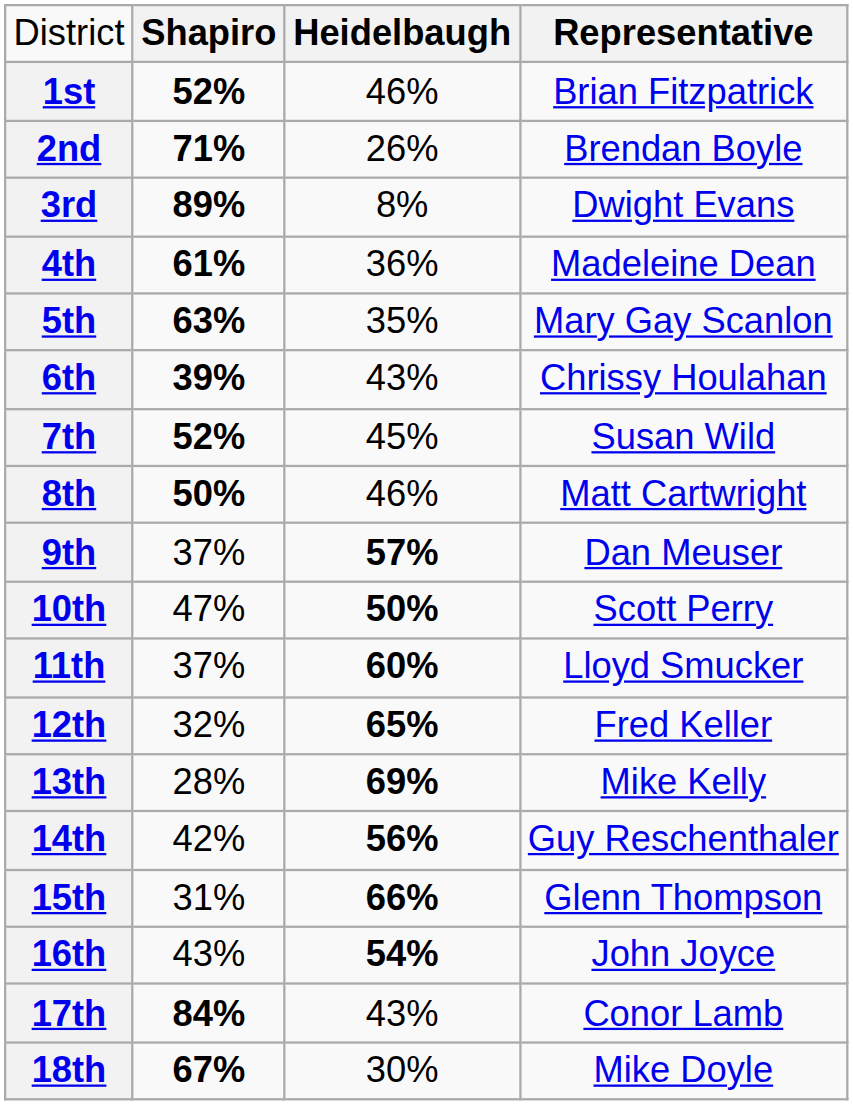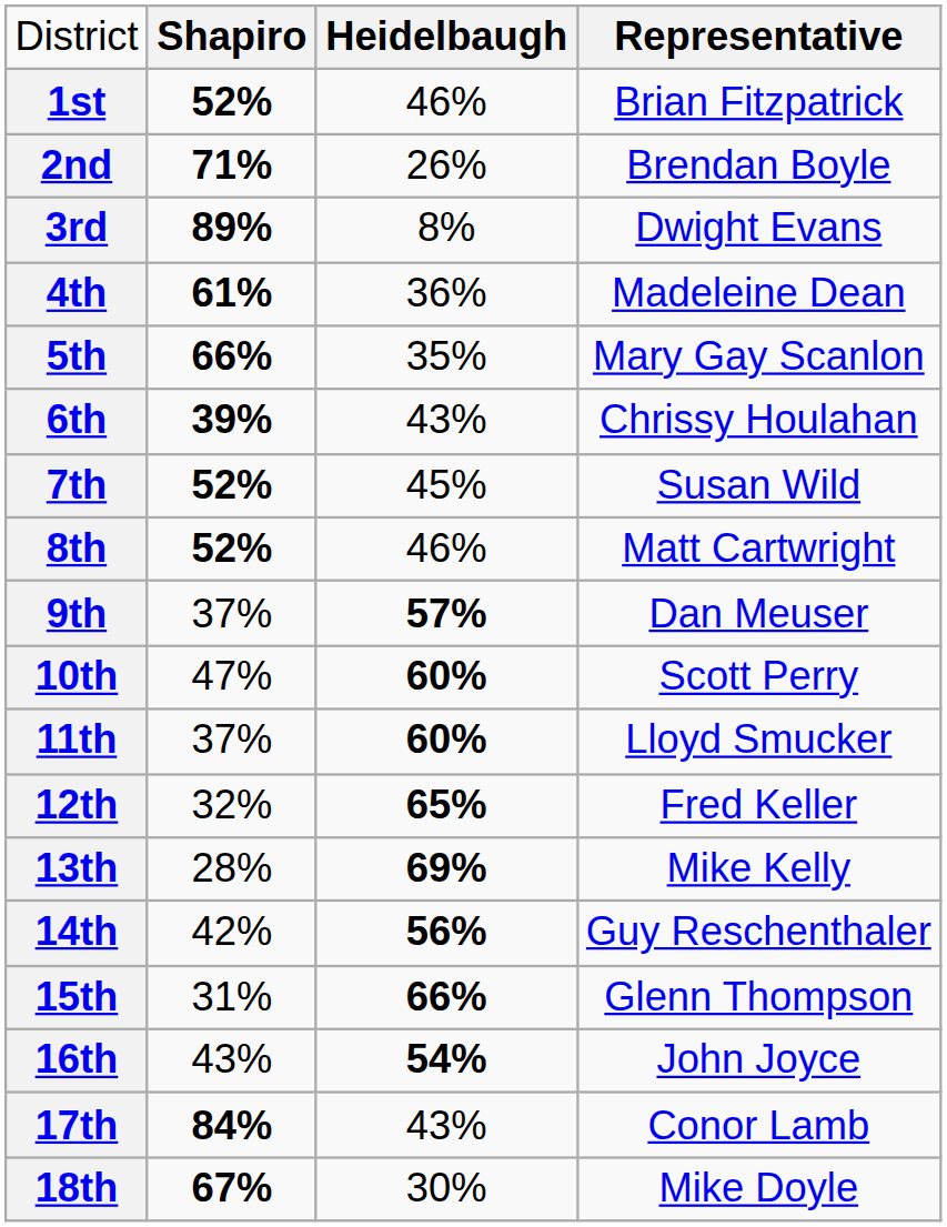 <table class=wikitable>
 <tr>
 <td>District</td>
 <th>Shapiro</th>
 <th>Heidelbaugh</th>
 <th>Representative</th>
 </tr>
 <tr align=center>
 <th><a href='#'>1st</a></th>
 <td><strong>52%</strong></td>
 <td>46%</td>
 <td><a href='#'>Brian Fitzpatrick</a></td>
 </tr>
 <tr align=center>
 <th><a href='#'>2nd</a></th>
 <td><strong>71%</strong></td>
 <td>26%</td>
 <td><a href='#'>Brendan Boyle</a></td>
 </tr>
 <tr align=center>
 <th><a href='#'>3rd</a></th>
 <td><strong>89%</strong></td>
 <td>8%</td>
 <td><a href='#'>Dwight Evans</a></td>
 </tr>
 <tr align=center>
 <th><a href='#'>4th</a></th>
 <td><strong>61%</strong></td>
 <td>36%</td>
 <td><a href='#'>Madeleine Dean</a></td>
 </tr>
 <tr align=center>
 <th><a href='#'>5th</a></th>
-<td><strong>63%</strong></td>
+<td><strong>66%</strong></td>
 <td>35%</td>
 <td><a href='#'>Mary Gay Scanlon</a></td>
 </tr>
 <tr align=center>
 <th><a href='#'>6th</a></th>
 <td><strong>39%</strong></td>
 <td>43%</td>
 <td><a href='#'>Chrissy Houlahan</a></td>
 </tr>
 <tr align=center>
 <th><a href='#'>7th</a></th>
 <td><strong>52%</strong></td>
 <td>45%</td>
 <td><a href='#'>Susan Wild</a></td>
 </tr>
 <tr align=center>
 <th><a href='#'>8th</a></th>
-<td><strong>50%</strong></td>
+<td><strong>52%</strong></td>
 <td>46%</td>
 <td><a href='#'>Matt Cartwright</a></td>
 </tr>
 <tr align=center>
 <th><a href='#'>9th</a></th>
 <td>37%</td>
 <td><strong>57%</strong></td>
 <td><a href='#'>Dan Meuser</a></td>
 </tr>
 <tr align=center>
 <th><a href='#'>10th</a></th>
 <td>47%</td>
-<td><strong>50%</strong></td>
+<td><strong>60%</strong></td>
 <td><a href='#'>Scott Perry</a></td>
 </tr>
 <tr align=center>
 <th><a href='#'>11th</a></th>
 <td>37%</td>
 <td><strong>60%</strong></td>
 <td><a href='#'>Lloyd Smucker</a></td>
 </tr>
 <tr align=center>
 <th><a href='#'>12th</a></th>
 <td>32%</td>
 <td><strong>65%</strong></td>
 <td><a href='#'>Fred Keller</a></td>
 </tr>
 <tr align=center>
 <th><a href='#'>13th</a></th>
 <td>28%</td>
 <td><strong>69%</strong></td>
 <td><a href='#'>Mike Kelly</a></td>
 </tr>
 <tr align=center>
 <th><a href='#'>14th</a></th>
 <td>42%</td>
 <td><strong>56%</strong></td>
 <td><a href='#'>Guy Reschenthaler</a></td>
 </tr>
 <tr align=center>
 <th><a href='#'>15th</a></th>
 <td>31%</td>
 <td><strong>66%</strong></td>
 <td><a href='#'>Glenn Thompson</a></td>
 </tr>
 <tr align=center>
 <th><a href='#'>16th</a></th>
 <td>43%</td>
 <td><strong>54%</strong></td>
 <td><a href='#'>John Joyce</a></td>
 </tr>
 <tr align=center>
 <th><a href='#'>17th</a></th>
 <td><strong>84%</strong></td>
 <td>43%</td>
 <td><a href='#'>Conor Lamb</a></td>
 </tr>
 <tr align=center>
 <th><a href='#'>18th</a></th>
 <td><strong>67%</strong></td>
 <td>30%</td>
 <td><a href='#'>Mike Doyle</a></td>
 </tr>
 </table>
